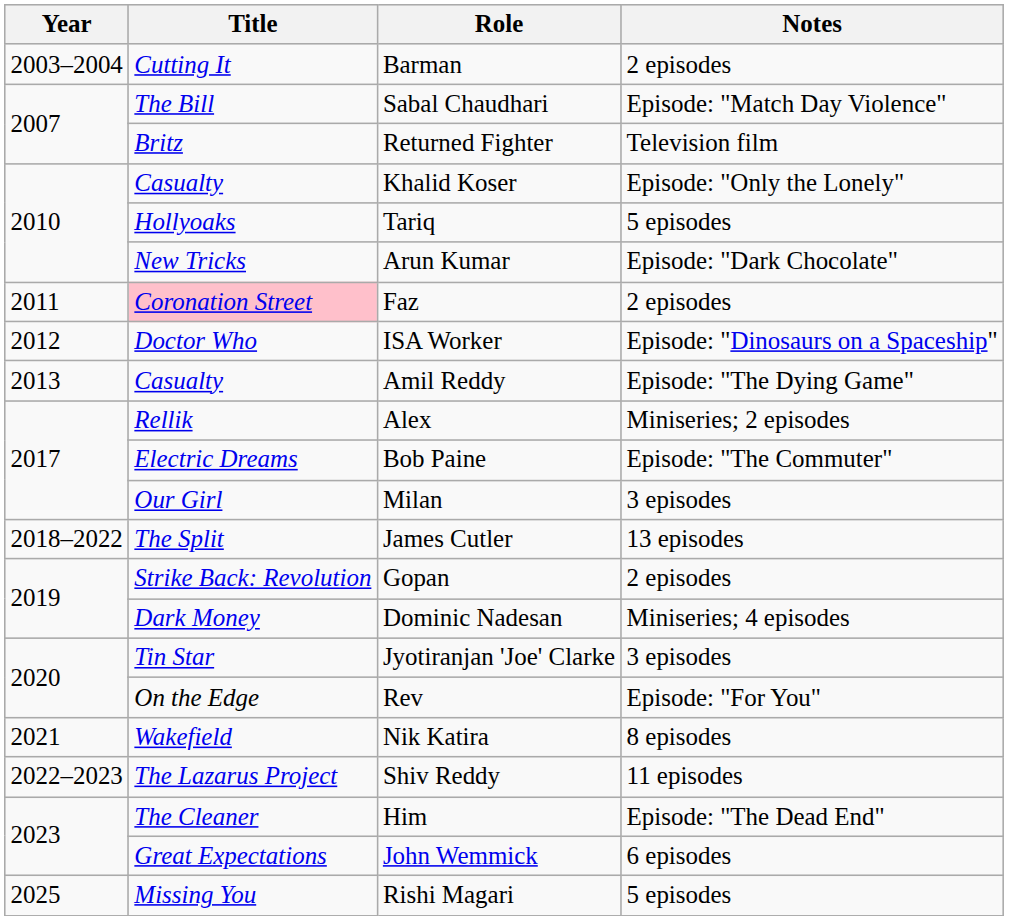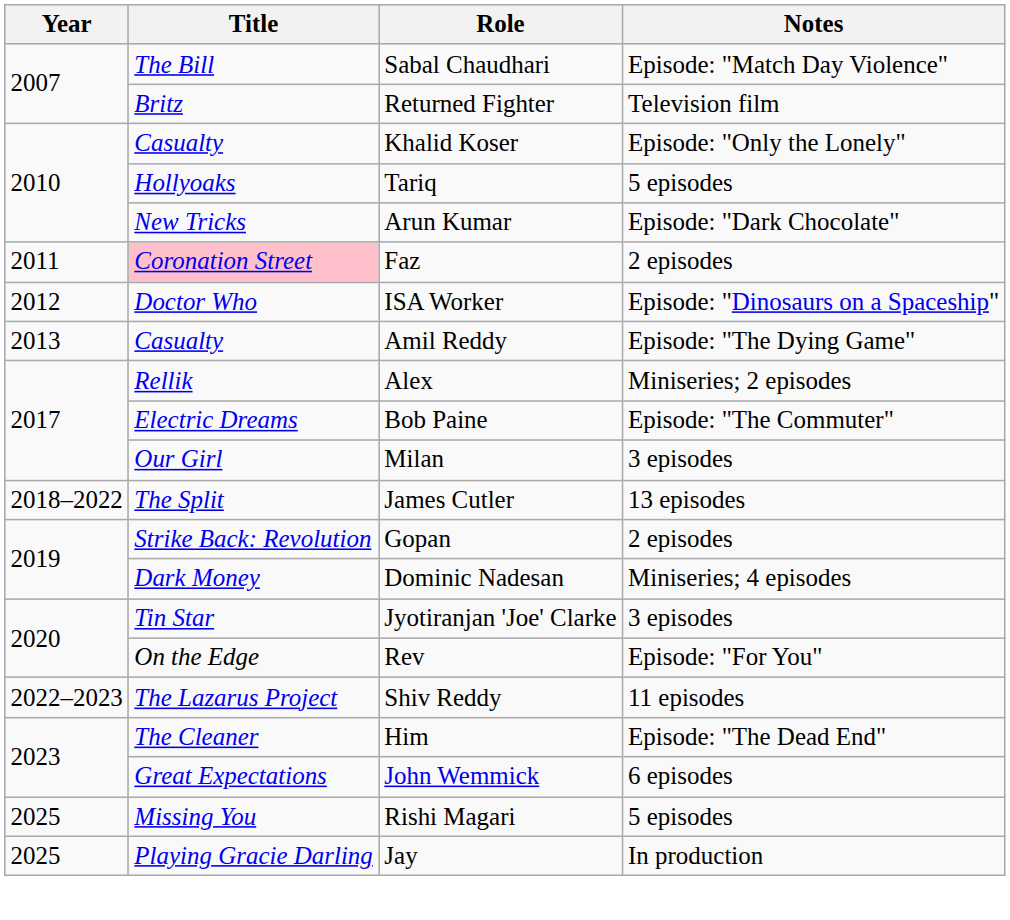 <table class="wikitable sortable">
 <tr>
 <th>Year</th>
 <th>Title</th>
 <th>Role</th>
 <th class="unsortable">Notes</th>
-</tr>
-<tr>
-<td>2003–2004</td>
-<td><em><a href='#'>Cutting It</a></em></td>
-<td>Barman</td>
-<td>2 episodes</td>
 </tr>
 <tr>
 <td rowspan="2">2007</td>
 <td><em><a href='#'>The Bill</a></em></td>
 <td>Sabal Chaudhari</td>
 <td>Episode: "Match Day Violence"</td>
 </tr>
 <tr>
 <td><em><a href='#'>Britz</a></em></td>
 <td>Returned Fighter</td>
 <td>Television film</td>
 </tr>
 <tr>
 <td rowspan="3">2010</td>
 <td><em><a href='#'>Casualty</a></em></td>
 <td>Khalid Koser</td>
 <td>Episode: "Only the Lonely"</td>
 </tr>
 <tr>
 <td><em><a href='#'>Hollyoaks</a></em></td>
 <td>Tariq</td>
 <td>5 episodes</td>
 </tr>
 <tr>
 <td><em><a href='#'>New Tricks</a></em></td>
 <td>Arun Kumar</td>
 <td>Episode: "Dark Chocolate"</td>
 </tr>
 <tr>
 <td>2011</td>
 <td style="background: pink;"><em><a href='#'>Coronation Street</a></em></td>
 <td>Faz</td>
 <td>2 episodes</td>
 </tr>
 <tr>
 <td>2012</td>
 <td><em><a href='#'>Doctor Who</a></em></td>
 <td>ISA Worker</td>
 <td>Episode: "<a href='#'>Dinosaurs on a Spaceship</a>"</td>
 </tr>
 <tr>
 <td>2013</td>
 <td><em><a href='#'>Casualty</a></em></td>
 <td>Amil Reddy</td>
 <td>Episode: "The Dying Game"</td>
 </tr>
 <tr>
 <td rowspan="3">2017</td>
 <td><em><a href='#'>Rellik</a></em></td>
 <td>Alex</td>
 <td>Miniseries; 2 episodes</td>
 </tr>
 <tr>
 <td><em><a href='#'>Electric Dreams</a></em></td>
 <td>Bob Paine</td>
 <td>Episode: "The Commuter"</td>
 </tr>
 <tr>
 <td><em><a href='#'>Our Girl</a></em></td>
 <td>Milan</td>
 <td>3 episodes</td>
 </tr>
 <tr>
 <td>2018–2022</td>
 <td><em><a href='#'>The Split</a></em></td>
 <td>James Cutler</td>
 <td>13 episodes</td>
 </tr>
 <tr>
 <td rowspan="2">2019</td>
 <td><em><a href='#'>Strike Back: Revolution</a></em></td>
 <td>Gopan</td>
 <td>2 episodes</td>
 </tr>
 <tr>
 <td><em><a href='#'>Dark Money</a></em></td>
 <td>Dominic Nadesan</td>
 <td>Miniseries; 4 episodes</td>
 </tr>
 <tr>
 <td rowspan="2">2020</td>
 <td><em><a href='#'>Tin Star</a></em></td>
 <td>Jyotiranjan 'Joe' Clarke</td>
 <td>3 episodes</td>
 </tr>
 <tr>
 <td><em>On the Edge</em></td>
 <td>Rev</td>
 <td>Episode: "For You"</td>
 </tr>
 <tr>
-<td>2021</td>
-<td><em><a href='#'>Wakefield</a></em></td>
-<td>Nik Katira</td>
-<td>8 episodes</td>
-</tr>
-<tr>
 <td>2022–2023</td>
 <td><em><a href='#'>The Lazarus Project</a></em></td>
 <td>Shiv Reddy</td>
 <td>11 episodes</td>
 </tr>
 <tr>
 <td rowspan="2">2023</td>
 <td><em><a href='#'>The Cleaner</a></em></td>
 <td>Him</td>
 <td>Episode: "The Dead End"</td>
 </tr>
 <tr>
 <td><em><a href='#'>Great Expectations</a></em></td>
 <td><a href='#'>John Wemmick</a></td>
 <td>6 episodes</td>
 </tr>
 <tr>
 <td>2025</td>
 <td><em><a href='#'>Missing You</a></em></td>
 <td>Rishi Magari</td>
 <td>5 episodes</td>
 </tr>
+<tr>
+<td>2025</td>
+<td><em><a href='#'>Playing Gracie Darling</a></em></td>
+<td>Jay</td>
+<td>In production</td>
+</tr>
 </table>
